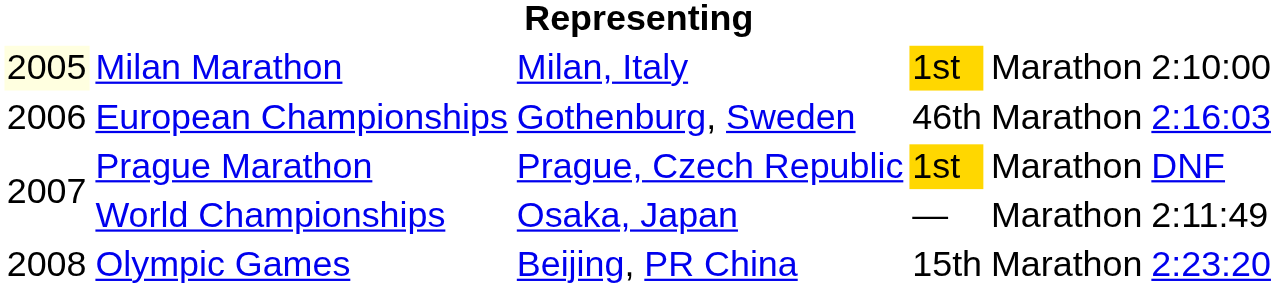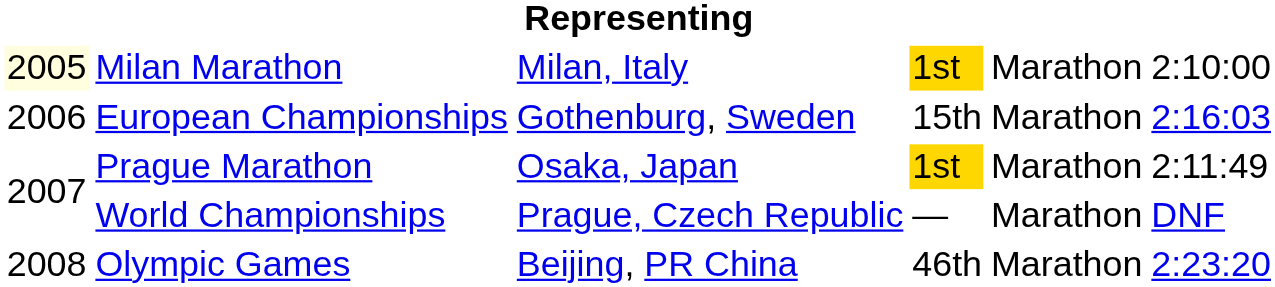 <table>
 <tr>
 <th colspan="6">Representing </th>
 </tr>
 <tr>
 <td style="background: lightyellow;">2005</td>
 <td><a href='#'>Milan Marathon</a></td>
 <td><a href='#'>Milan, Italy</a></td>
 <td bgcolor="gold">1st</td>
 <td>Marathon</td>
 <td>2:10:00</td>
 </tr>
 <tr>
 <td>2006</td>
 <td><a href='#'>European Championships</a></td>
 <td><a href='#'>Gothenburg</a>, <a href='#'>Sweden</a></td>
-<td>46th</td>
+<td>15th</td>
 <td>Marathon</td>
 <td><a href='#'>2:16:03</a></td>
 </tr>
 <tr>
 <td rowspan=2>2007</td>
 <td><a href='#'>Prague Marathon</a></td>
-<td><a href='#'>Prague, Czech Republic</a></td>
+<td><a href='#'>Osaka, Japan</a></td>
 <td bgcolor="gold">1st</td>
 <td>Marathon</td>
-<td><a href='#'>DNF</a></td>
+<td>2:11:49</td>
 </tr>
 <tr>
 <td><a href='#'>World Championships</a></td>
-<td><a href='#'>Osaka, Japan</a></td>
+<td><a href='#'>Prague, Czech Republic</a></td>
 <td>—</td>
 <td>Marathon</td>
-<td>2:11:49</td>
+<td><a href='#'>DNF</a></td>
 </tr>
 <tr>
 <td>2008</td>
 <td><a href='#'>Olympic Games</a></td>
 <td><a href='#'>Beijing</a>, <a href='#'>PR China</a></td>
-<td>15th</td>
+<td>46th</td>
 <td>Marathon</td>
 <td><a href='#'>2:23:20</a></td>
 </tr>
 </table>
